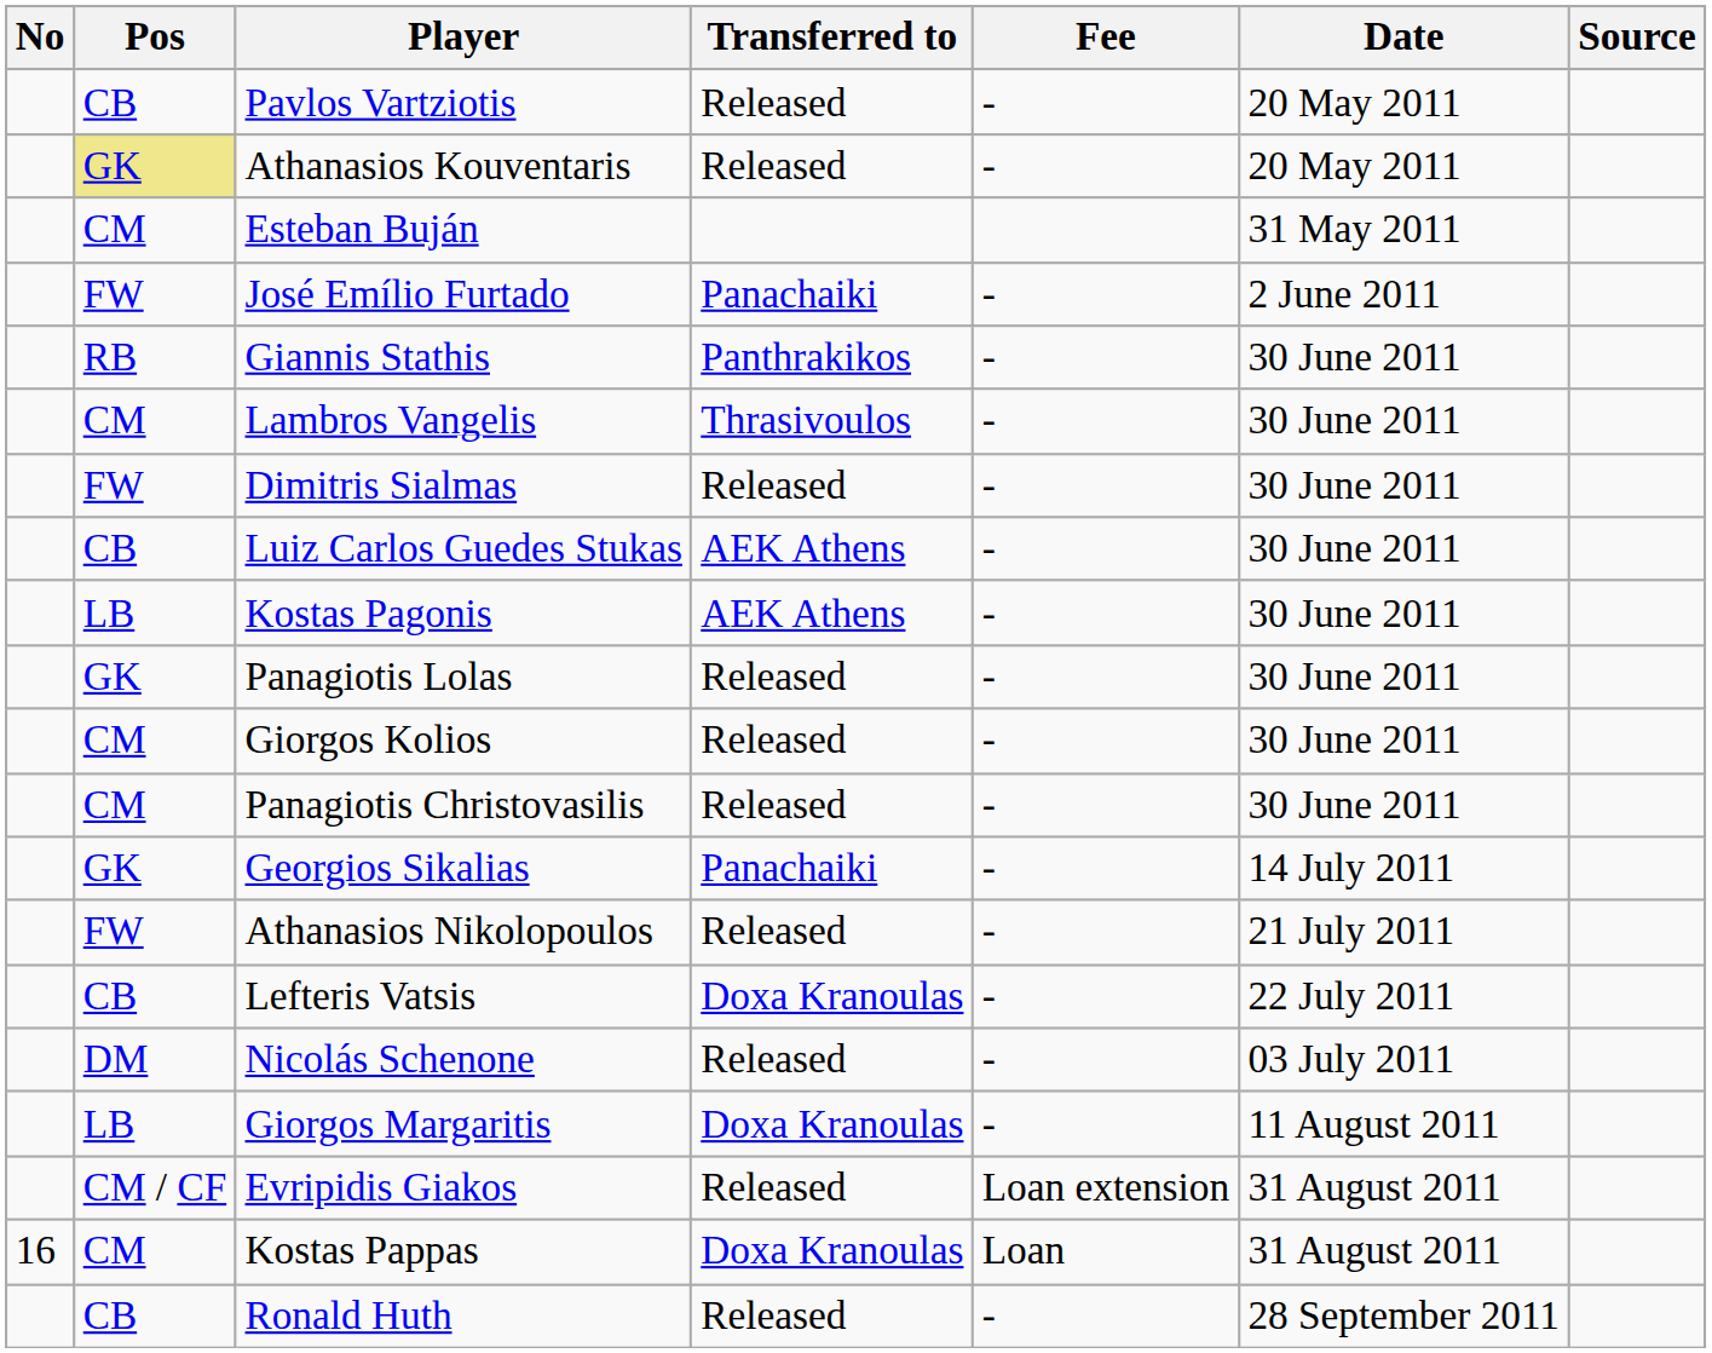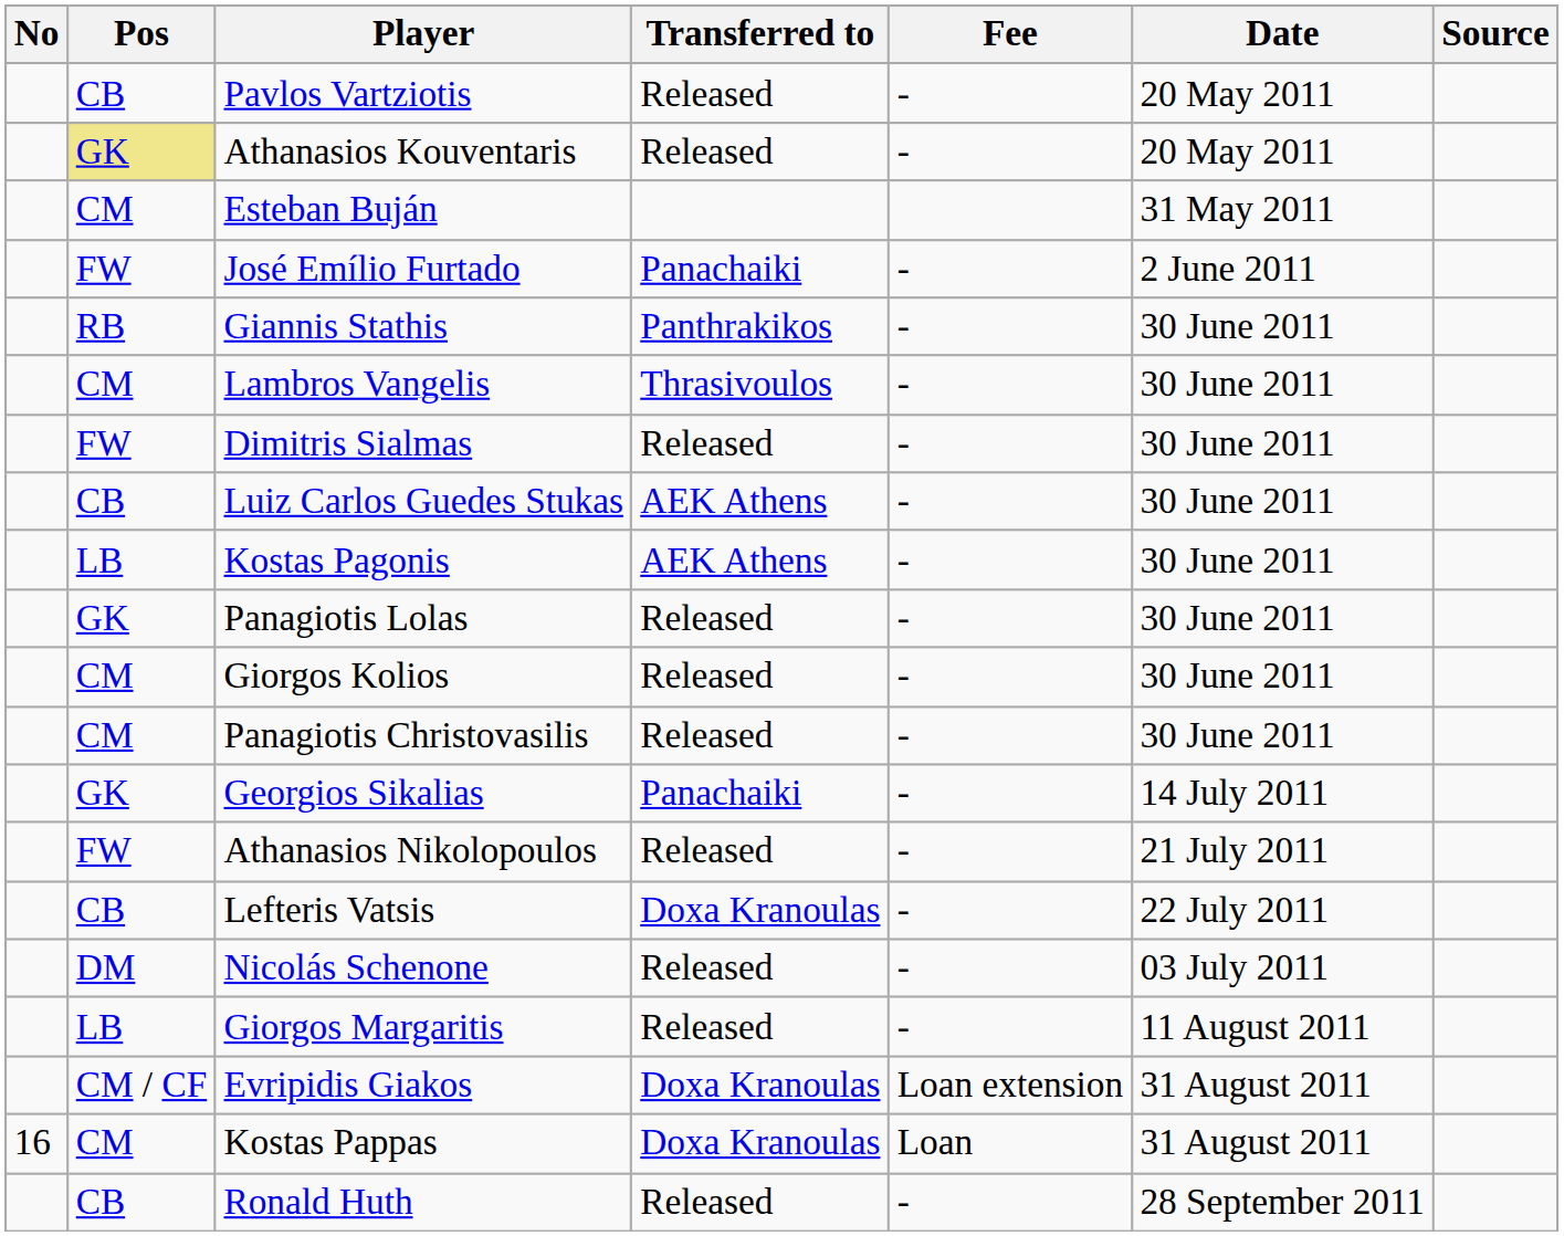 <table class="wikitable">
 <tr>
 <th>No</th>
 <th>Pos</th>
 <th>Player</th>
 <th>Transferred to</th>
 <th>Fee</th>
 <th>Date</th>
 <th>Source</th>
 </tr>
 <tr>
 <td></td>
 <td><a href='#'>CB</a></td>
 <td><a href='#'>Pavlos Vartziotis</a></td>
 <td>Released</td>
 <td>-</td>
 <td>20 May 2011</td>
 <td></td>
 </tr>
 <tr>
 <td></td>
 <td style="background: khaki;"><a href='#'>GK</a></td>
 <td>Athanasios Kouventaris</td>
 <td>Released</td>
 <td>-</td>
 <td>20 May 2011</td>
 <td></td>
 </tr>
 <tr>
 <td></td>
 <td><a href='#'>CM</a></td>
 <td><a href='#'>Esteban Buján</a></td>
 <td></td>
 <td></td>
 <td>31 May 2011</td>
 <td></td>
 </tr>
 <tr>
 <td></td>
 <td><a href='#'>FW</a></td>
 <td><a href='#'>José Emílio Furtado</a></td>
 <td><a href='#'>Panachaiki</a></td>
 <td>-</td>
 <td>2 June 2011</td>
 <td></td>
 </tr>
 <tr>
 <td></td>
 <td><a href='#'>RB</a></td>
 <td><a href='#'>Giannis Stathis</a></td>
 <td><a href='#'>Panthrakikos</a></td>
 <td>-</td>
 <td>30 June 2011</td>
 <td></td>
 </tr>
 <tr>
 <td></td>
 <td><a href='#'>CM</a></td>
 <td><a href='#'>Lambros Vangelis</a></td>
 <td><a href='#'>Thrasivoulos</a></td>
 <td>-</td>
 <td>30 June 2011</td>
 <td></td>
 </tr>
 <tr>
 <td></td>
 <td><a href='#'>FW</a></td>
 <td><a href='#'>Dimitris Sialmas</a></td>
 <td>Released</td>
 <td>-</td>
 <td>30 June 2011</td>
 <td></td>
 </tr>
 <tr>
 <td></td>
 <td><a href='#'>CB</a></td>
 <td><a href='#'>Luiz Carlos Guedes Stukas</a></td>
 <td><a href='#'>AEK Athens</a></td>
 <td>-</td>
 <td>30 June 2011</td>
 <td></td>
 </tr>
 <tr>
 <td></td>
 <td><a href='#'>LB</a></td>
 <td><a href='#'>Kostas Pagonis</a></td>
 <td><a href='#'>AEK Athens</a></td>
 <td>-</td>
 <td>30 June 2011</td>
 <td></td>
 </tr>
 <tr>
 <td></td>
 <td><a href='#'>GK</a></td>
 <td>Panagiotis Lolas</td>
 <td>Released</td>
 <td>-</td>
 <td>30 June 2011</td>
 <td></td>
 </tr>
 <tr>
 <td></td>
 <td><a href='#'>CM</a></td>
 <td>Giorgos Kolios</td>
 <td>Released</td>
 <td>-</td>
 <td>30 June 2011</td>
 <td></td>
 </tr>
 <tr>
 <td></td>
 <td><a href='#'>CM</a></td>
 <td>Panagiotis Christovasilis</td>
 <td>Released</td>
 <td>-</td>
 <td>30 June 2011</td>
 <td></td>
 </tr>
 <tr>
 <td></td>
 <td><a href='#'>GK</a></td>
 <td><a href='#'>Georgios Sikalias</a></td>
 <td><a href='#'>Panachaiki</a></td>
 <td>-</td>
 <td>14 July 2011</td>
 <td></td>
 </tr>
 <tr>
 <td></td>
 <td><a href='#'>FW</a></td>
 <td>Athanasios Nikolopoulos</td>
 <td>Released</td>
 <td>-</td>
 <td>21 July 2011</td>
 <td></td>
 </tr>
 <tr>
 <td></td>
 <td><a href='#'>CB</a></td>
 <td>Lefteris Vatsis</td>
 <td><a href='#'>Doxa Kranoulas</a></td>
 <td>-</td>
 <td>22 July 2011</td>
 <td></td>
 </tr>
 <tr>
 <td></td>
 <td><a href='#'>DM</a></td>
 <td><a href='#'>Nicolás Schenone</a></td>
 <td>Released</td>
 <td>-</td>
 <td>03 July 2011</td>
 <td></td>
 </tr>
 <tr>
 <td></td>
 <td><a href='#'>LB</a></td>
 <td><a href='#'>Giorgos Margaritis</a></td>
-<td><a href='#'>Doxa Kranoulas</a></td>
+<td>Released</td>
 <td>-</td>
 <td>11 August 2011</td>
 <td></td>
 </tr>
 <tr>
 <td></td>
 <td><a href='#'>CM</a> / <a href='#'>CF</a></td>
 <td><a href='#'>Evripidis Giakos</a></td>
-<td>Released</td>
+<td><a href='#'>Doxa Kranoulas</a></td>
 <td>Loan extension</td>
 <td>31 August 2011</td>
 <td></td>
 </tr>
 <tr>
 <td>16</td>
 <td><a href='#'>CM</a></td>
 <td>Kostas Pappas</td>
 <td><a href='#'>Doxa Kranoulas</a></td>
 <td>Loan</td>
 <td>31 August 2011</td>
 <td></td>
 </tr>
 <tr>
 <td></td>
 <td><a href='#'>CB</a></td>
 <td><a href='#'>Ronald Huth</a></td>
 <td>Released</td>
 <td>-</td>
 <td>28 September 2011</td>
 <td></td>
 </tr>
 </table>
